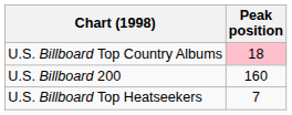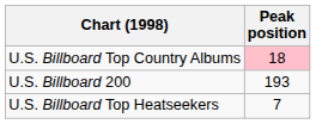 <table class="wikitable">
 <tr>
 <th>Chart (1998)</th>
 <th>Peak<br>position</th>
 </tr>
 <tr>
 <td>U.S. <em>Billboard</em> Top Country Albums</td>
 <td align="center" style="background: pink;">18</td>
 </tr>
 <tr>
 <td>U.S. <em>Billboard</em> 200</td>
-<td align="center">160</td>
+<td align="center">193</td>
 </tr>
 <tr>
 <td>U.S. <em>Billboard</em> Top Heatseekers</td>
 <td align="center">7</td>
 </tr>
 </table>
